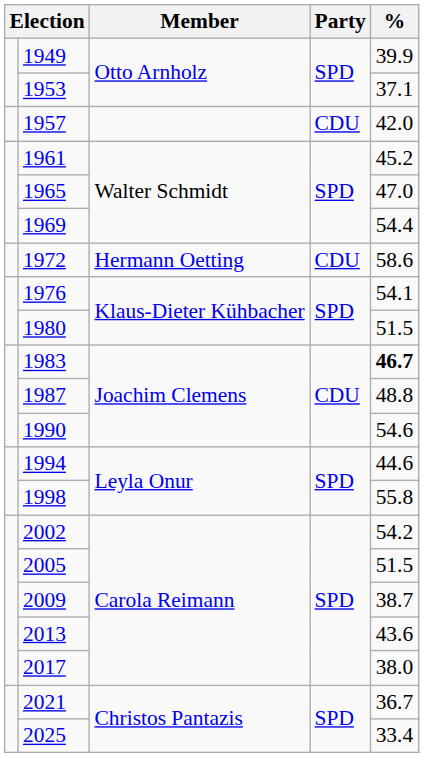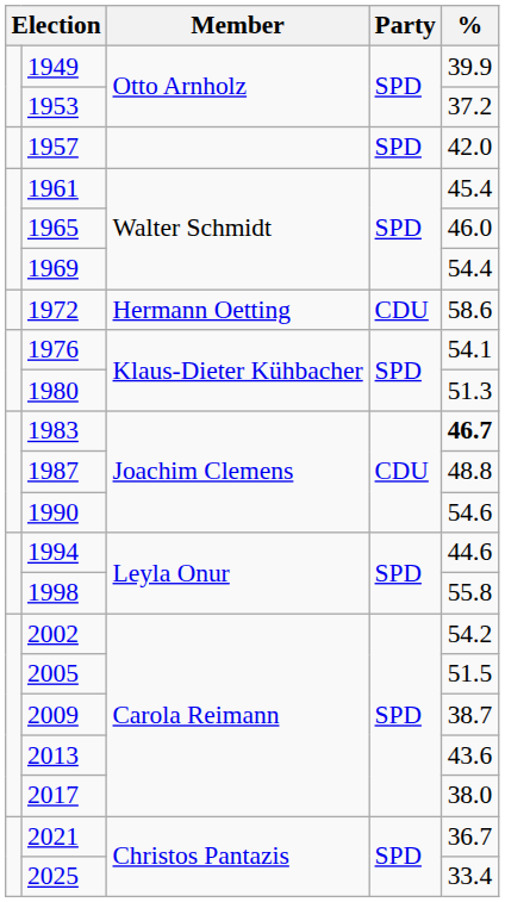 <table class=wikitable>
 <tr>
 <th colspan=2>Election</th>
 <th>Member</th>
 <th>Party</th>
 <th>%</th>
 </tr>
 <tr>
 <td rowspan=2 bgcolor=></td>
 <td><a href='#'>1949</a></td>
 <td rowspan=2><a href='#'>Otto Arnholz</a></td>
 <td rowspan=2><a href='#'>SPD</a></td>
 <td align=right>39.9</td>
 </tr>
 <tr>
 <td><a href='#'>1953</a></td>
-<td align=right>37.1</td>
+<td align=right>37.2</td>
 </tr>
 <tr>
 <td bgcolor=></td>
 <td><a href='#'>1957</a></td>
 <td></td>
-<td><a href='#'>CDU</a></td>
+<td><a href='#'>SPD</a></td>
 <td align=right>42.0</td>
 </tr>
 <tr>
 <td rowspan=3 bgcolor=></td>
 <td><a href='#'>1961</a></td>
 <td rowspan=3>Walter Schmidt</td>
 <td rowspan=3><a href='#'>SPD</a></td>
-<td align=right>45.2</td>
+<td align=right>45.4</td>
 </tr>
 <tr>
 <td><a href='#'>1965</a></td>
-<td align=right>47.0</td>
+<td align=right>46.0</td>
 </tr>
 <tr>
 <td><a href='#'>1969</a></td>
 <td align=right>54.4</td>
 </tr>
 <tr>
 <td bgcolor=></td>
 <td><a href='#'>1972</a></td>
 <td><a href='#'>Hermann Oetting</a></td>
 <td><a href='#'>CDU</a></td>
 <td align=right>58.6</td>
 </tr>
 <tr>
 <td rowspan=2 bgcolor=></td>
 <td><a href='#'>1976</a></td>
 <td rowspan=2><a href='#'>Klaus-Dieter Kühbacher</a></td>
 <td rowspan=2><a href='#'>SPD</a></td>
 <td align=right>54.1</td>
 </tr>
 <tr>
 <td><a href='#'>1980</a></td>
-<td align=right>51.5</td>
+<td align=right>51.3</td>
 </tr>
 <tr>
 <td rowspan=3 bgcolor=></td>
 <td><a href='#'>1983</a></td>
 <td rowspan=3><a href='#'>Joachim Clemens</a></td>
 <td rowspan=3><a href='#'>CDU</a></td>
 <td align=right><strong>46.7</strong></td>
 </tr>
 <tr>
 <td><a href='#'>1987</a></td>
 <td align=right>48.8</td>
 </tr>
 <tr>
 <td><a href='#'>1990</a></td>
 <td align=right>54.6</td>
 </tr>
 <tr>
 <td rowspan=2 bgcolor=></td>
 <td><a href='#'>1994</a></td>
 <td rowspan=2><a href='#'>Leyla Onur</a></td>
 <td rowspan=2><a href='#'>SPD</a></td>
 <td align=right>44.6</td>
 </tr>
 <tr>
 <td><a href='#'>1998</a></td>
 <td align=right>55.8</td>
 </tr>
 <tr>
 <td rowspan=5 bgcolor=></td>
 <td><a href='#'>2002</a></td>
 <td rowspan=5><a href='#'>Carola Reimann</a></td>
 <td rowspan=5><a href='#'>SPD</a></td>
 <td align=right>54.2</td>
 </tr>
 <tr>
 <td><a href='#'>2005</a></td>
 <td align=right>51.5</td>
 </tr>
 <tr>
 <td><a href='#'>2009</a></td>
 <td align=right>38.7</td>
 </tr>
 <tr>
 <td><a href='#'>2013</a></td>
 <td align=right>43.6</td>
 </tr>
 <tr>
 <td><a href='#'>2017</a></td>
 <td align=right>38.0</td>
 </tr>
 <tr>
 <td rowspan=2 bgcolor=></td>
 <td><a href='#'>2021</a></td>
 <td rowspan=2><a href='#'>Christos Pantazis</a></td>
 <td rowspan=2><a href='#'>SPD</a></td>
 <td align=right>36.7</td>
 </tr>
 <tr>
 <td><a href='#'>2025</a></td>
 <td align=right>33.4</td>
 </tr>
 </table>
